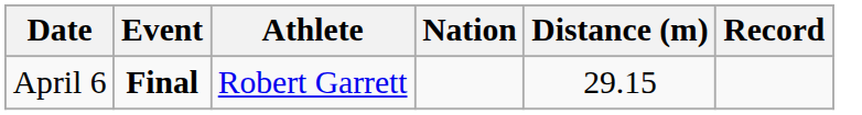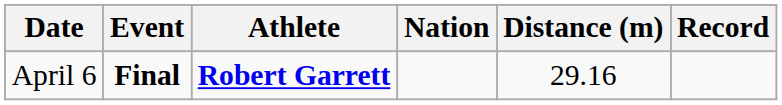 <table class="wikitable sortable" style="text-align:center" style=text-align:center>
 <tr>
 <th>Date</th>
 <th>Event</th>
 <th>Athlete</th>
 <th>Nation</th>
 <th>Distance (m)</th>
 <th>Record</th>
 </tr>
 <tr>
 <td>April 6</td>
 <td><strong>Final</strong></td>
-<td align=left><a href='#'>Robert Garrett</a></td>
+<td align=left><strong><a href='#'>Robert Garrett</a></strong></td>
 <td align=left></td>
-<td>29.15</td>
+<td>29.16</td>
 <td></td>
 </tr>
 </table>
